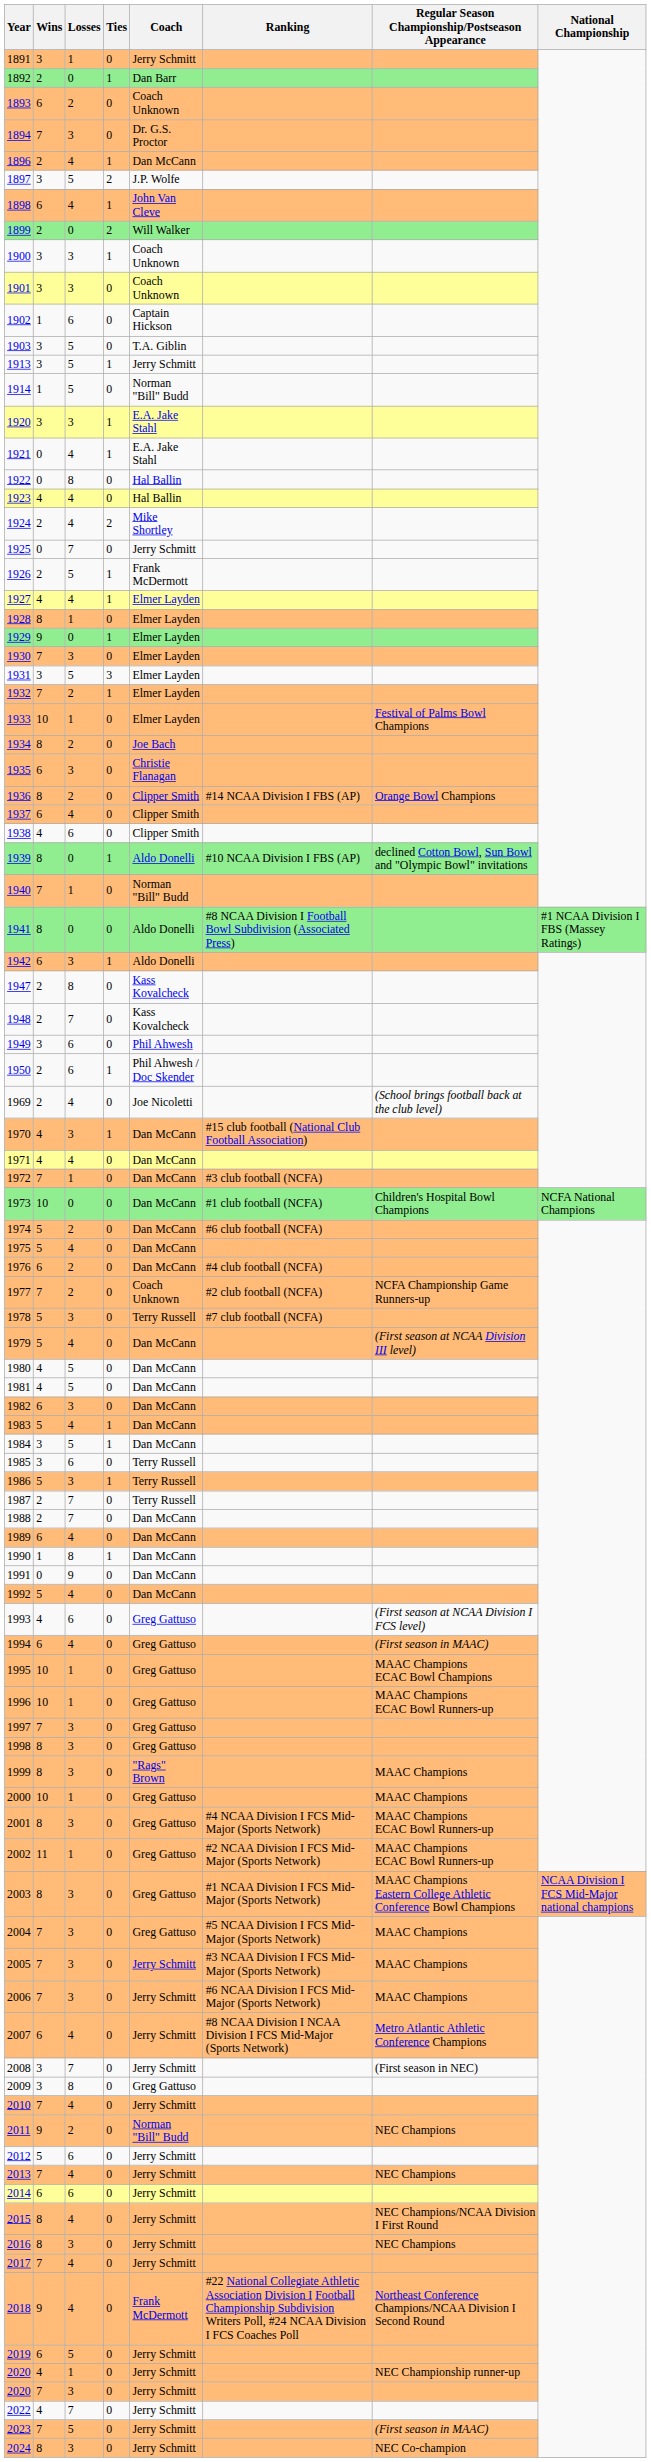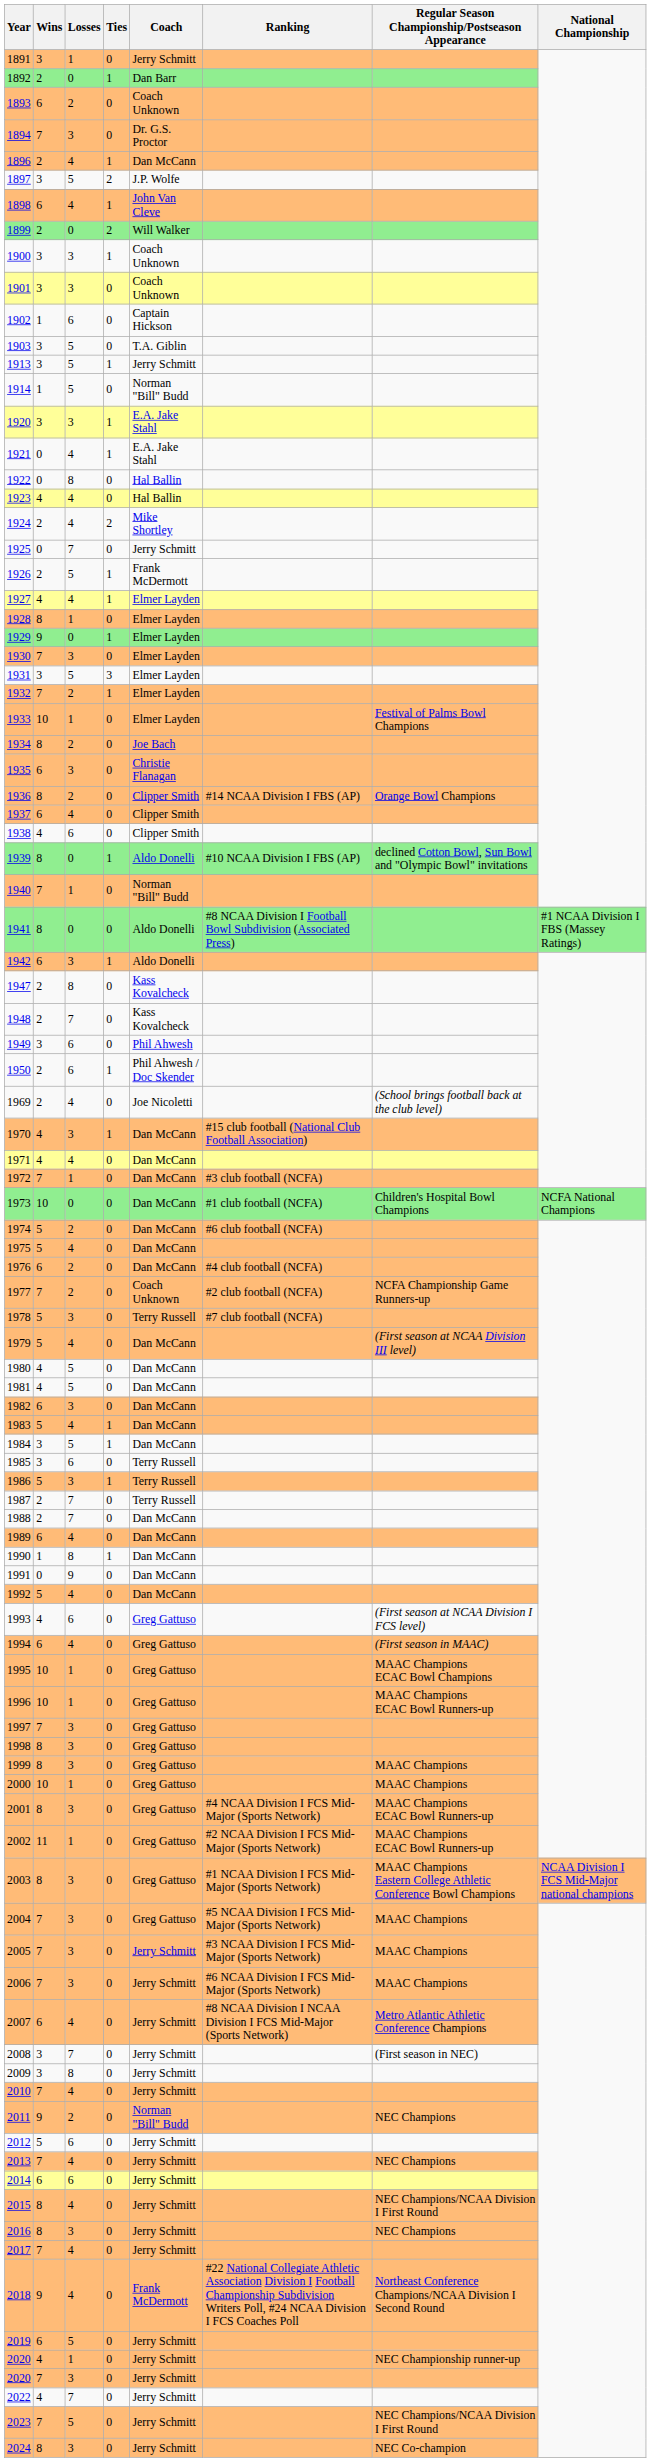 <table class="wikitable">
 <tr>
 <th>Year</th>
 <th>Wins</th>
 <th>Losses</th>
 <th>Ties</th>
 <th>Coach</th>
 <th>Ranking</th>
 <th>Regular Season Championship/Postseason Appearance</th>
 <th>National Championship</th>
 </tr>
 <tr bgcolor="#FB7">
 <td>1891</td>
 <td>3</td>
 <td>1</td>
 <td>0</td>
 <td>Jerry Schmitt</td>
 <td></td>
 <td></td>
 </tr>
 <tr bgcolor="lightgreen">
 <td>1892</td>
 <td>2</td>
 <td>0</td>
 <td>1</td>
 <td>Dan Barr</td>
 <td></td>
 <td></td>
 </tr>
 <tr bgcolor="#FB7">
 <td><a href='#'>1893</a></td>
 <td>6</td>
 <td>2</td>
 <td>0</td>
 <td>Coach Unknown</td>
 <td></td>
 <td></td>
 </tr>
 <tr bgcolor="#FB7">
 <td><a href='#'>1894</a></td>
 <td>7</td>
 <td>3</td>
 <td>0</td>
 <td>Dr. G.S. Proctor</td>
 <td></td>
 <td></td>
 </tr>
 <tr bgcolor="#FB7">
 <td><a href='#'>1896</a></td>
 <td>2</td>
 <td>4</td>
 <td>1</td>
 <td>Dan McCann</td>
 <td></td>
 <td></td>
 </tr>
 <tr>
 <td><a href='#'>1897</a></td>
 <td>3</td>
 <td>5</td>
 <td>2</td>
 <td>J.P. Wolfe</td>
 <td></td>
 <td></td>
 </tr>
 <tr bgcolor="#FB7">
 <td><a href='#'>1898</a></td>
 <td>6</td>
 <td>4</td>
 <td>1</td>
 <td><a href='#'>John Van Cleve</a></td>
 <td></td>
 <td></td>
 </tr>
 <tr bgcolor="lightgreen">
 <td><a href='#'>1899</a></td>
 <td>2</td>
 <td>0</td>
 <td>2</td>
 <td>Will Walker</td>
 <td></td>
 <td></td>
 </tr>
 <tr>
 <td><a href='#'>1900</a></td>
 <td>3</td>
 <td>3</td>
 <td>1</td>
 <td>Coach Unknown</td>
 <td></td>
 <td></td>
 </tr>
 <tr bgcolor="#FF9">
 <td><a href='#'>1901</a></td>
 <td>3</td>
 <td>3</td>
 <td>0</td>
 <td>Coach Unknown</td>
 <td></td>
 <td></td>
 </tr>
 <tr>
 <td><a href='#'>1902</a></td>
 <td>1</td>
 <td>6</td>
 <td>0</td>
 <td>Captain Hickson</td>
 <td></td>
 <td></td>
 </tr>
 <tr>
 <td><a href='#'>1903</a></td>
 <td>3</td>
 <td>5</td>
 <td>0</td>
 <td>T.A. Giblin</td>
 <td></td>
 <td></td>
 </tr>
 <tr>
 <td><a href='#'>1913</a></td>
 <td>3</td>
 <td>5</td>
 <td>1</td>
 <td>Jerry Schmitt</td>
 <td></td>
 <td></td>
 </tr>
 <tr>
 <td><a href='#'>1914</a></td>
 <td>1</td>
 <td>5</td>
 <td>0</td>
 <td>Norman "Bill" Budd</td>
 <td></td>
 <td></td>
 </tr>
 <tr bgcolor="#FF9">
 <td><a href='#'>1920</a></td>
 <td>3</td>
 <td>3</td>
 <td>1</td>
 <td><a href='#'>E.A. Jake Stahl</a></td>
 <td></td>
 <td></td>
 </tr>
 <tr>
 <td><a href='#'>1921</a></td>
 <td>0</td>
 <td>4</td>
 <td>1</td>
 <td>E.A. Jake Stahl</td>
 <td></td>
 <td></td>
 </tr>
 <tr>
 <td><a href='#'>1922</a></td>
 <td>0</td>
 <td>8</td>
 <td>0</td>
 <td><a href='#'>Hal Ballin</a></td>
 <td></td>
 <td></td>
 </tr>
 <tr bgcolor="#FF9">
 <td><a href='#'>1923</a></td>
 <td>4</td>
 <td>4</td>
 <td>0</td>
 <td>Hal Ballin</td>
 <td></td>
 <td></td>
 </tr>
 <tr>
 <td><a href='#'>1924</a></td>
 <td>2</td>
 <td>4</td>
 <td>2</td>
 <td><a href='#'>Mike Shortley</a></td>
 <td></td>
 <td></td>
 </tr>
 <tr>
 <td><a href='#'>1925</a></td>
 <td>0</td>
 <td>7</td>
 <td>0</td>
 <td>Jerry Schmitt</td>
 <td></td>
 <td></td>
 </tr>
 <tr>
 <td><a href='#'>1926</a></td>
 <td>2</td>
 <td>5</td>
 <td>1</td>
 <td>Frank McDermott</td>
 <td></td>
 <td></td>
 </tr>
 <tr bgcolor="#FF9">
 <td><a href='#'>1927</a></td>
 <td>4</td>
 <td>4</td>
 <td>1</td>
 <td><a href='#'>Elmer Layden</a></td>
 <td></td>
 <td></td>
 </tr>
 <tr bgcolor="#FB7">
 <td><a href='#'>1928</a></td>
 <td>8</td>
 <td>1</td>
 <td>0</td>
 <td>Elmer Layden</td>
 <td></td>
 <td></td>
 </tr>
 <tr bgcolor="lightgreen">
 <td><a href='#'>1929</a></td>
 <td>9</td>
 <td>0</td>
 <td>1</td>
 <td>Elmer Layden</td>
 <td></td>
 <td></td>
 </tr>
 <tr bgcolor="#FB7">
 <td><a href='#'>1930</a></td>
 <td>7</td>
 <td>3</td>
 <td>0</td>
 <td>Elmer Layden</td>
 <td></td>
 <td></td>
 </tr>
 <tr>
 <td><a href='#'>1931</a></td>
 <td>3</td>
 <td>5</td>
 <td>3</td>
 <td>Elmer Layden</td>
 <td></td>
 <td></td>
 </tr>
 <tr bgcolor="#FB7">
 <td><a href='#'>1932</a></td>
 <td>7</td>
 <td>2</td>
 <td>1</td>
 <td>Elmer Layden</td>
 <td></td>
 <td></td>
 </tr>
 <tr bgcolor="#FB7">
 <td><a href='#'>1933</a></td>
 <td>10</td>
 <td>1</td>
 <td>0</td>
 <td>Elmer Layden</td>
 <td></td>
 <td><a href='#'>Festival of Palms Bowl</a> Champions</td>
 </tr>
 <tr bgcolor="#FB7">
 <td><a href='#'>1934</a></td>
 <td>8</td>
 <td>2</td>
 <td>0</td>
 <td><a href='#'>Joe Bach</a></td>
 <td></td>
 <td></td>
 </tr>
 <tr bgcolor="#FB7">
 <td><a href='#'>1935</a></td>
 <td>6</td>
 <td>3</td>
 <td>0</td>
 <td><a href='#'>Christie Flanagan</a></td>
 <td></td>
 <td></td>
 </tr>
 <tr bgcolor="#FB7">
 <td><a href='#'>1936</a></td>
 <td>8</td>
 <td>2</td>
 <td>0</td>
 <td><a href='#'>Clipper Smith</a></td>
 <td>#14 NCAA Division I FBS (AP)</td>
 <td><a href='#'>Orange Bowl</a> Champions</td>
 </tr>
 <tr bgcolor="#FB7">
 <td><a href='#'>1937</a></td>
 <td>6</td>
 <td>4</td>
 <td>0</td>
 <td>Clipper Smith</td>
 <td></td>
 <td></td>
 </tr>
 <tr>
 <td><a href='#'>1938</a></td>
 <td>4</td>
 <td>6</td>
 <td>0</td>
 <td>Clipper Smith</td>
 <td></td>
 <td></td>
 </tr>
 <tr bgcolor="lightgreen">
 <td><a href='#'>1939</a></td>
 <td>8</td>
 <td>0</td>
 <td>1</td>
 <td><a href='#'>Aldo Donelli</a></td>
 <td>#10 NCAA Division I FBS (AP)</td>
 <td>declined <a href='#'>Cotton Bowl</a>, <a href='#'>Sun Bowl</a> and "Olympic Bowl" invitations</td>
 </tr>
 <tr bgcolor="#FB7">
 <td><a href='#'>1940</a></td>
 <td>7</td>
 <td>1</td>
 <td>0</td>
 <td>Norman "Bill" Budd</td>
 <td></td>
 <td></td>
 </tr>
 <tr bgcolor="lightgreen">
 <td><a href='#'>1941</a></td>
 <td>8</td>
 <td>0</td>
 <td>0</td>
 <td>Aldo Donelli</td>
 <td>#8 NCAA Division I <a href='#'>Football Bowl Subdivision</a> (<a href='#'>Associated Press</a>)</td>
 <td></td>
 <td>#1 NCAA Division I FBS (Massey Ratings)</td>
 </tr>
 <tr bgcolor="#FB7">
 <td><a href='#'>1942</a></td>
 <td>6</td>
 <td>3</td>
 <td>1</td>
 <td>Aldo Donelli</td>
 <td></td>
 <td></td>
 </tr>
 <tr>
 <td><a href='#'>1947</a></td>
 <td>2</td>
 <td>8</td>
 <td>0</td>
 <td><a href='#'>Kass Kovalcheck</a></td>
 <td></td>
 <td></td>
 </tr>
 <tr>
 <td><a href='#'>1948</a></td>
 <td>2</td>
 <td>7</td>
 <td>0</td>
 <td>Kass Kovalcheck</td>
 <td></td>
 <td></td>
 </tr>
 <tr>
 <td><a href='#'>1949</a></td>
 <td>3</td>
 <td>6</td>
 <td>0</td>
 <td><a href='#'>Phil Ahwesh</a></td>
 <td></td>
 <td></td>
 </tr>
 <tr>
 <td><a href='#'>1950</a></td>
 <td>2</td>
 <td>6</td>
 <td>1</td>
 <td>Phil Ahwesh / <a href='#'>Doc Skender</a></td>
 <td></td>
 <td></td>
 </tr>
 <tr>
 <td>1969</td>
 <td>2</td>
 <td>4</td>
 <td>0</td>
 <td>Joe Nicoletti</td>
 <td></td>
 <td><em>(School brings football back at the club level)</em></td>
 </tr>
 <tr bgcolor="#FB7">
 <td>1970</td>
 <td>4</td>
 <td>3</td>
 <td>1</td>
 <td>Dan McCann</td>
 <td>#15 club football (<a href='#'>National Club Football Association</a>)</td>
 <td></td>
 </tr>
 <tr bgcolor="#FF9">
 <td>1971</td>
 <td>4</td>
 <td>4</td>
 <td>0</td>
 <td>Dan McCann</td>
 <td></td>
 <td></td>
 </tr>
 <tr bgcolor="#FB7">
 <td>1972</td>
 <td>7</td>
 <td>1</td>
 <td>0</td>
 <td>Dan McCann</td>
 <td>#3 club football (NCFA)</td>
 <td></td>
 </tr>
 <tr bgcolor="lightgreen">
 <td>1973</td>
 <td>10</td>
 <td>0</td>
 <td>0</td>
 <td>Dan McCann</td>
 <td>#1 club football (NCFA)</td>
 <td>Children's Hospital Bowl Champions </td>
 <td>NCFA National Champions</td>
 </tr>
 <tr bgcolor="#FB7">
 <td>1974</td>
 <td>5</td>
 <td>2</td>
 <td>0</td>
 <td>Dan McCann</td>
 <td>#6 club football (NCFA)</td>
 <td></td>
 </tr>
 <tr bgcolor="#FB7">
 <td>1975</td>
 <td>5</td>
 <td>4</td>
 <td>0</td>
 <td>Dan McCann</td>
 <td></td>
 <td></td>
 </tr>
 <tr bgcolor="#FB7">
 <td>1976</td>
 <td>6</td>
 <td>2</td>
 <td>0</td>
 <td>Dan McCann</td>
 <td>#4 club football (NCFA)</td>
 <td></td>
 </tr>
 <tr bgcolor="#FB7">
 <td>1977</td>
 <td>7</td>
 <td>2</td>
 <td>0</td>
 <td>Coach Unknown</td>
 <td>#2 club football (NCFA)</td>
 <td>NCFA Championship Game Runners-up</td>
 </tr>
 <tr bgcolor="#FB7">
 <td>1978</td>
 <td>5</td>
 <td>3</td>
 <td>0</td>
 <td>Terry Russell</td>
 <td>#7 club football (NCFA)</td>
 <td></td>
 </tr>
 <tr bgcolor="#FB7">
 <td>1979</td>
 <td>5</td>
 <td>4</td>
 <td>0</td>
 <td>Dan McCann</td>
 <td></td>
 <td><em>(First season at NCAA <a href='#'>Division III</a> level)</em></td>
 </tr>
 <tr>
 <td>1980</td>
 <td>4</td>
 <td>5</td>
 <td>0</td>
 <td>Dan McCann</td>
 <td></td>
 <td></td>
 </tr>
 <tr>
 <td>1981</td>
 <td>4</td>
 <td>5</td>
 <td>0</td>
 <td>Dan McCann</td>
 <td></td>
 <td></td>
 </tr>
 <tr bgcolor="#FB7">
 <td>1982</td>
 <td>6</td>
 <td>3</td>
 <td>0</td>
 <td>Dan McCann</td>
 <td></td>
 <td></td>
 </tr>
 <tr bgcolor="#FB7">
 <td>1983</td>
 <td>5</td>
 <td>4</td>
 <td>1</td>
 <td>Dan McCann</td>
 <td></td>
 <td></td>
 </tr>
 <tr>
 <td>1984</td>
 <td>3</td>
 <td>5</td>
 <td>1</td>
 <td>Dan McCann</td>
 <td></td>
 <td></td>
 </tr>
 <tr>
 <td>1985</td>
 <td>3</td>
 <td>6</td>
 <td>0</td>
 <td>Terry Russell</td>
 <td></td>
 <td></td>
 </tr>
 <tr bgcolor="#FB7">
 <td>1986</td>
 <td>5</td>
 <td>3</td>
 <td>1</td>
 <td>Terry Russell</td>
 <td></td>
 <td></td>
 </tr>
 <tr>
 <td>1987</td>
 <td>2</td>
 <td>7</td>
 <td>0</td>
 <td>Terry Russell</td>
 <td></td>
 <td></td>
 </tr>
 <tr>
 <td>1988</td>
 <td>2</td>
 <td>7</td>
 <td>0</td>
 <td>Dan McCann</td>
 <td></td>
 <td></td>
 </tr>
 <tr bgcolor="#FB7">
 <td>1989</td>
 <td>6</td>
 <td>4</td>
 <td>0</td>
 <td>Dan McCann</td>
 <td></td>
 <td></td>
 </tr>
 <tr>
 <td>1990</td>
 <td>1</td>
 <td>8</td>
 <td>1</td>
 <td>Dan McCann</td>
 <td></td>
 <td></td>
 </tr>
 <tr>
 <td>1991</td>
 <td>0</td>
 <td>9</td>
 <td>0</td>
 <td>Dan McCann</td>
 <td></td>
 <td></td>
 </tr>
 <tr bgcolor="#FB7">
 <td>1992</td>
 <td>5</td>
 <td>4</td>
 <td>0</td>
 <td>Dan McCann</td>
 <td></td>
 <td></td>
 </tr>
 <tr>
 <td>1993</td>
 <td>4</td>
 <td>6</td>
 <td>0</td>
 <td><a href='#'>Greg Gattuso</a></td>
 <td></td>
 <td><em>(First season at NCAA Division I FCS level)</em></td>
 </tr>
 <tr bgcolor="#FB7">
 <td>1994</td>
 <td>6</td>
 <td>4</td>
 <td>0</td>
 <td>Greg Gattuso</td>
 <td></td>
 <td><em>(First season in MAAC)</em></td>
 </tr>
 <tr bgcolor="#FB7">
 <td>1995</td>
 <td>10</td>
 <td>1</td>
 <td>0</td>
 <td>Greg Gattuso</td>
 <td></td>
 <td>MAAC Champions<br>ECAC Bowl Champions</td>
 </tr>
 <tr bgcolor="#FB7">
 <td>1996</td>
 <td>10</td>
 <td>1</td>
 <td>0</td>
 <td>Greg Gattuso</td>
 <td></td>
 <td>MAAC Champions<br>ECAC Bowl Runners-up</td>
 </tr>
 <tr bgcolor="#FB7">
 <td>1997</td>
 <td>7</td>
 <td>3</td>
 <td>0</td>
 <td>Greg Gattuso</td>
 <td></td>
 <td></td>
 </tr>
 <tr bgcolor="#FB7">
 <td>1998</td>
 <td>8</td>
 <td>3</td>
 <td>0</td>
 <td>Greg Gattuso</td>
 <td></td>
 <td></td>
 </tr>
 <tr bgcolor="#FB7">
 <td>1999</td>
 <td>8</td>
 <td>3</td>
 <td>0</td>
-<td><a href='#'>"Rags" Brown</a></td>
+<td>Greg Gattuso</td>
 <td></td>
 <td>MAAC Champions</td>
 </tr>
 <tr bgcolor="#FB7">
 <td>2000</td>
 <td>10</td>
 <td>1</td>
 <td>0</td>
 <td>Greg Gattuso</td>
 <td></td>
 <td>MAAC Champions</td>
 </tr>
 <tr bgcolor="#FB7">
 <td>2001</td>
 <td>8</td>
 <td>3</td>
 <td>0</td>
 <td>Greg Gattuso</td>
 <td>#4 NCAA Division I FCS Mid-Major (Sports Network)</td>
 <td>MAAC Champions<br>ECAC Bowl Runners-up</td>
 </tr>
 <tr bgcolor="#FB7">
 <td>2002</td>
 <td>11</td>
 <td>1</td>
 <td>0</td>
 <td>Greg Gattuso</td>
 <td>#2 NCAA Division I FCS Mid-Major (Sports Network)</td>
 <td>MAAC Champions<br>ECAC Bowl Runners-up</td>
 </tr>
 <tr bgcolor="#FB7">
 <td>2003</td>
 <td>8</td>
 <td>3</td>
 <td>0</td>
 <td>Greg Gattuso</td>
 <td>#1 NCAA Division I FCS Mid-Major (Sports Network)</td>
 <td>MAAC Champions<br><a href='#'>Eastern College Athletic Conference</a> Bowl Champions</td>
 <td><a href='#'>NCAA Division I FCS Mid-Major national champions</a></td>
 </tr>
 <tr bgcolor="#FB7">
 <td>2004</td>
 <td>7</td>
 <td>3</td>
 <td>0</td>
 <td>Greg Gattuso</td>
 <td>#5 NCAA Division I FCS Mid-Major (Sports Network)</td>
 <td>MAAC Champions</td>
 </tr>
 <tr bgcolor="#FB7">
 <td>2005</td>
 <td>7</td>
 <td>3</td>
 <td>0</td>
 <td><a href='#'>Jerry Schmitt</a></td>
 <td>#3 NCAA Division I FCS Mid-Major (Sports Network)</td>
 <td>MAAC Champions</td>
 </tr>
 <tr bgcolor="#FB7">
 <td>2006</td>
 <td>7</td>
 <td>3</td>
 <td>0</td>
 <td>Jerry Schmitt</td>
 <td>#6 NCAA Division I FCS Mid-Major (Sports Network)</td>
 <td>MAAC Champions</td>
 </tr>
 <tr bgcolor="#FB7">
 <td>2007</td>
 <td>6</td>
 <td>4</td>
 <td>0</td>
 <td>Jerry Schmitt</td>
 <td>#8 NCAA Division I NCAA Division I FCS Mid-Major (Sports Network)</td>
 <td><a href='#'>Metro Atlantic Athletic Conference</a> Champions</td>
 </tr>
 <tr bgcolor=>
 <td>2008</td>
 <td>3</td>
 <td>7</td>
 <td>0</td>
 <td>Jerry Schmitt</td>
 <td></td>
 <td>(First season in NEC)</td>
 </tr>
 <tr bgcolor=>
 <td>2009</td>
 <td>3</td>
 <td>8</td>
 <td>0</td>
-<td>Greg Gattuso</td>
+<td>Jerry Schmitt</td>
 <td></td>
 <td></td>
 </tr>
 <tr bgcolor="#FB7">
 <td><a href='#'>2010</a></td>
 <td>7</td>
 <td>4</td>
 <td>0</td>
 <td>Jerry Schmitt</td>
 <td></td>
 <td></td>
 </tr>
 <tr bgcolor="#FB7">
 <td><a href='#'>2011</a></td>
 <td>9</td>
 <td>2</td>
 <td>0</td>
 <td><a href='#'>Norman "Bill" Budd</a></td>
 <td></td>
 <td>NEC Champions</td>
 </tr>
 <tr bgcolor=>
 <td><a href='#'>2012</a></td>
 <td>5</td>
 <td>6</td>
 <td>0</td>
 <td>Jerry Schmitt</td>
 <td></td>
 <td></td>
 </tr>
 <tr bgcolor="#FB7">
 <td><a href='#'>2013</a></td>
 <td>7</td>
 <td>4</td>
 <td>0</td>
 <td>Jerry Schmitt</td>
 <td></td>
 <td>NEC Champions</td>
 </tr>
 <tr bgcolor="#FF9">
 <td><a href='#'>2014</a></td>
 <td>6</td>
 <td>6</td>
 <td>0</td>
 <td>Jerry Schmitt</td>
 <td></td>
 <td></td>
 </tr>
 <tr bgcolor="#FB7">
 <td><a href='#'>2015</a></td>
 <td>8</td>
 <td>4</td>
 <td>0</td>
 <td>Jerry Schmitt</td>
 <td></td>
 <td>NEC Champions/NCAA Division I First Round</td>
 </tr>
 <tr bgcolor="#FB7">
 <td><a href='#'>2016</a></td>
 <td>8</td>
 <td>3</td>
 <td>0</td>
 <td>Jerry Schmitt</td>
 <td></td>
 <td>NEC Champions</td>
 </tr>
 <tr bgcolor="#FB7">
 <td><a href='#'>2017</a></td>
 <td>7</td>
 <td>4</td>
 <td>0</td>
 <td>Jerry Schmitt</td>
 <td></td>
 <td></td>
 </tr>
 <tr bgcolor="#FB7">
 <td><a href='#'>2018</a></td>
 <td>9</td>
 <td>4</td>
 <td>0</td>
 <td><a href='#'>Frank McDermott</a></td>
 <td>#22 <a href='#'>National Collegiate Athletic Association</a> <a href='#'>Division I</a> <a href='#'>Football Championship Subdivision</a> Writers Poll, #24 NCAA Division I FCS Coaches Poll</td>
 <td><a href='#'>Northeast Conference</a> Champions/NCAA Division I Second Round</td>
 </tr>
 <tr bgcolor="#FB7">
 <td><a href='#'>2019</a></td>
 <td>6</td>
 <td>5</td>
 <td>0</td>
 <td>Jerry Schmitt</td>
 <td></td>
 <td></td>
 </tr>
 <tr bgcolor="#FB7">
 <td><a href='#'>2020</a></td>
 <td>4</td>
 <td>1</td>
 <td>0</td>
 <td>Jerry Schmitt</td>
 <td></td>
 <td>NEC Championship runner-up</td>
 </tr>
 <tr bgcolor="#FB7">
 <td><a href='#'>2020</a></td>
 <td>7</td>
 <td>3</td>
 <td>0</td>
 <td>Jerry Schmitt</td>
 <td></td>
 <td></td>
 </tr>
 <tr>
 <td><a href='#'>2022</a></td>
 <td>4</td>
 <td>7</td>
 <td>0</td>
 <td>Jerry Schmitt</td>
 <td></td>
 <td></td>
 </tr>
 <tr bgcolor="#FB7">
 <td><a href='#'>2023</a></td>
 <td>7</td>
 <td>5</td>
 <td>0</td>
 <td>Jerry Schmitt</td>
 <td></td>
-<td><em>(First season in MAAC)</em></td>
+<td>NEC Champions/NCAA Division I First Round</td>
 </tr>
 <tr bgcolor="#FB7">
 <td><a href='#'>2024</a></td>
 <td>8</td>
 <td>3</td>
 <td>0</td>
 <td>Jerry Schmitt</td>
 <td></td>
 <td>NEC Co-champion<br></td>
 </tr>
 </table>
